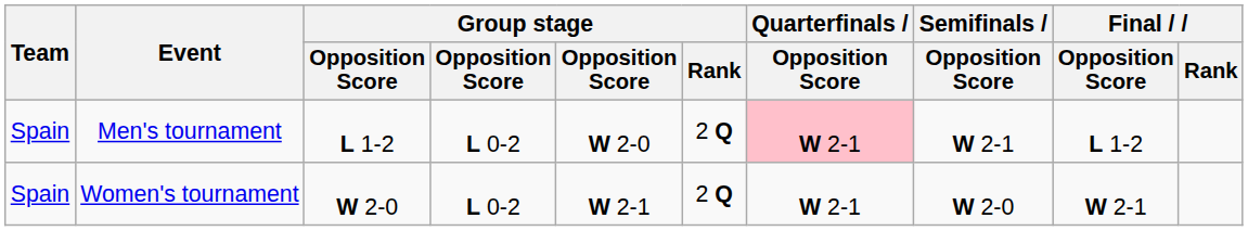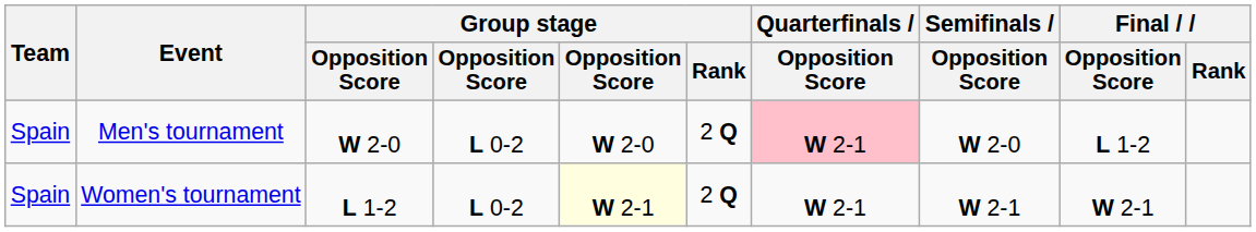 <table class="wikitable" style="text-align:center; font-size:90%">
 <tr>
 <th rowspan=2>Team</th>
 <th rowspan=2>Event</th>
 <th colspan=4>Group stage</th>
 <th>Quarterfinals / </th>
 <th>Semifinals / </th>
 <th colspan=2>Final /  / </th>
 </tr>
 <tr style="font-size:95%">
 <th>Opposition<br>Score</th>
 <th>Opposition<br>Score</th>
 <th>Opposition<br>Score</th>
 <th>Rank</th>
 <th>Opposition<br>Score</th>
 <th>Opposition<br>Score</th>
 <th>Opposition<br>Score</th>
 <th>Rank</th>
 </tr>
 <tr>
 <td align=left><a href='#'>Spain</a></td>
 <td><a href='#'>Men's tournament</a></td>
-<td><br><strong>L</strong> 1-2</td>
+<td><br><strong>W</strong> 2-0</td>
 <td><br><strong>L</strong> 0-2</td>
 <td><br><strong>W</strong> 2-0</td>
 <td>2 <strong>Q</strong></td>
 <td style="background: pink;"><br><strong>W</strong> 2-1</td>
-<td><br><strong>W</strong> 2-1</td>
+<td><br><strong>W</strong> 2-0</td>
 <td><br><strong>L</strong> 1-2</td>
 <td></td>
 </tr>
 <tr>
 <td align=left><a href='#'>Spain</a></td>
 <td><a href='#'>Women's tournament</a></td>
-<td><br><strong>W</strong> 2-0</td>
+<td><br><strong>L</strong> 1-2</td>
 <td><br><strong>L</strong> 0-2</td>
-<td><br><strong>W</strong> 2-1</td>
+<td style="background: lightyellow;"><br><strong>W</strong> 2-1</td>
 <td>2 <strong>Q</strong></td>
 <td><br><strong>W</strong> 2-1</td>
-<td><br><strong>W</strong> 2-0</td>
+<td><br><strong>W</strong> 2-1</td>
 <td><br><strong>W</strong> 2-1</td>
 <td></td>
 </tr>
 </table>
